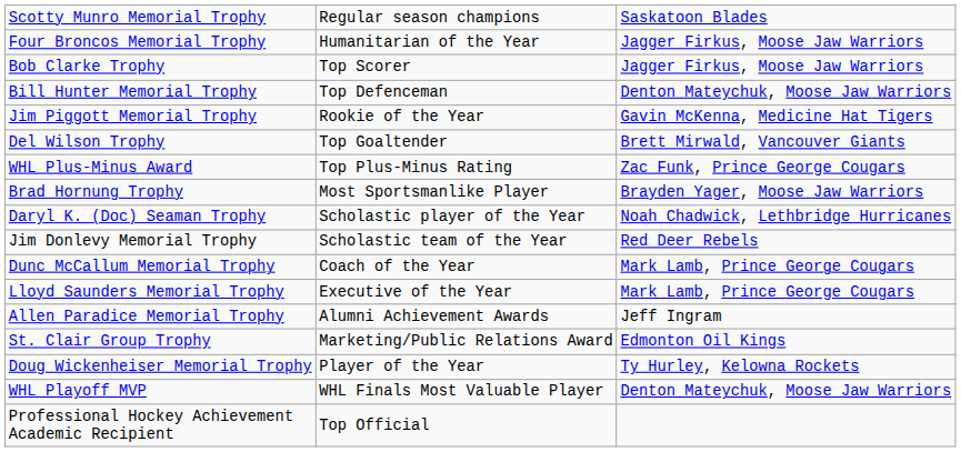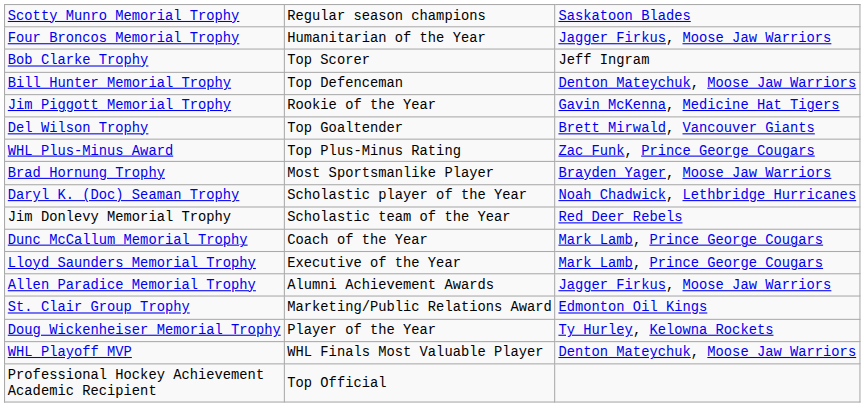 <table class="wikitable">
 <tr>
 <td><a href='#'>Scotty Munro Memorial Trophy</a></td>
 <td>Regular season champions</td>
 <td><a href='#'>Saskatoon Blades</a></td>
 </tr>
 <tr>
 <td><a href='#'>Four Broncos Memorial Trophy</a></td>
 <td>Humanitarian of the Year</td>
 <td><a href='#'>Jagger Firkus</a>, <a href='#'>Moose Jaw Warriors</a></td>
 </tr>
 <tr>
 <td><a href='#'>Bob Clarke Trophy</a></td>
 <td>Top Scorer</td>
-<td><a href='#'>Jagger Firkus</a>, <a href='#'>Moose Jaw Warriors</a></td>
+<td>Jeff Ingram</td>
 </tr>
 <tr>
 <td><a href='#'>Bill Hunter Memorial Trophy</a></td>
 <td>Top Defenceman</td>
 <td><a href='#'>Denton Mateychuk</a>, <a href='#'>Moose Jaw Warriors</a></td>
 </tr>
 <tr>
 <td><a href='#'>Jim Piggott Memorial Trophy</a></td>
 <td>Rookie of the Year</td>
 <td><a href='#'>Gavin McKenna</a>, <a href='#'>Medicine Hat Tigers</a></td>
 </tr>
 <tr>
 <td><a href='#'>Del Wilson Trophy</a></td>
 <td>Top Goaltender</td>
 <td><a href='#'>Brett Mirwald</a>, <a href='#'>Vancouver Giants</a></td>
 </tr>
 <tr>
 <td><a href='#'>WHL Plus-Minus Award</a></td>
 <td>Top Plus-Minus Rating</td>
 <td><a href='#'>Zac Funk</a>, <a href='#'>Prince George Cougars</a></td>
 </tr>
 <tr>
 <td><a href='#'>Brad Hornung Trophy</a></td>
 <td>Most Sportsmanlike Player</td>
 <td><a href='#'>Brayden Yager</a>, <a href='#'>Moose Jaw Warriors</a></td>
 </tr>
 <tr>
 <td><a href='#'>Daryl K. (Doc) Seaman Trophy</a></td>
 <td>Scholastic player of the Year</td>
 <td><a href='#'>Noah Chadwick</a>, <a href='#'>Lethbridge Hurricanes</a></td>
 </tr>
 <tr>
 <td>Jim Donlevy Memorial Trophy</td>
 <td>Scholastic team of the Year</td>
 <td><a href='#'>Red Deer Rebels</a></td>
 </tr>
 <tr>
 <td><a href='#'>Dunc McCallum Memorial Trophy</a></td>
 <td>Coach of the Year</td>
 <td><a href='#'>Mark Lamb</a>, <a href='#'>Prince George Cougars</a></td>
 </tr>
 <tr>
 <td><a href='#'>Lloyd Saunders Memorial Trophy</a></td>
 <td>Executive of the Year</td>
 <td><a href='#'>Mark Lamb</a>, <a href='#'>Prince George Cougars</a></td>
 </tr>
 <tr>
 <td><a href='#'>Allen Paradice Memorial Trophy</a></td>
 <td>Alumni Achievement Awards</td>
-<td>Jeff Ingram</td>
+<td><a href='#'>Jagger Firkus</a>, <a href='#'>Moose Jaw Warriors</a></td>
 </tr>
 <tr>
 <td><a href='#'>St. Clair Group Trophy</a></td>
 <td>Marketing/Public Relations Award</td>
 <td><a href='#'>Edmonton Oil Kings</a></td>
 </tr>
 <tr>
 <td><a href='#'>Doug Wickenheiser Memorial Trophy</a></td>
 <td>Player of the Year</td>
 <td><a href='#'>Ty Hurley</a>, <a href='#'>Kelowna Rockets</a></td>
 </tr>
 <tr>
 <td><a href='#'>WHL Playoff MVP</a></td>
 <td>WHL Finals Most Valuable Player</td>
 <td><a href='#'>Denton Mateychuk</a>, <a href='#'>Moose Jaw Warriors</a></td>
 </tr>
 <tr>
 <td>Professional Hockey Achievement<br>Academic Recipient</td>
 <td>Top Official</td>
 <td></td>
 </tr>
 </table>
